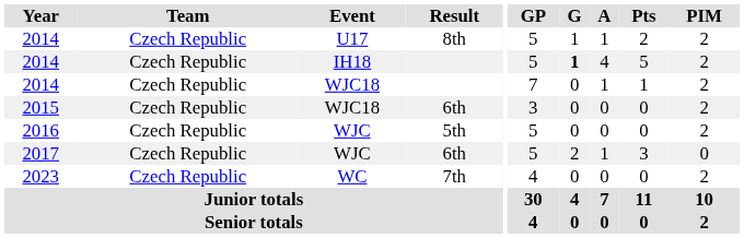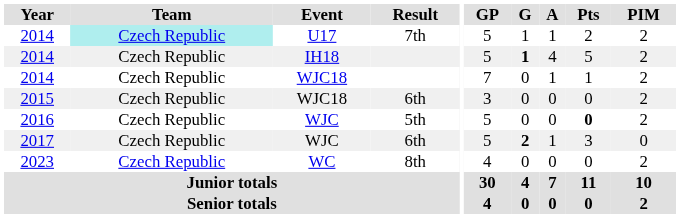 <table border="0" cellpadding="1" cellspacing="0" ID="Table3" style="text-align:center; width:40em">
 <tr ALIGN="center" bgcolor="#e0e0e0">
 <th>Year</th>
 <th>Team</th>
 <th>Event</th>
 <th>Result</th>
 <th rowspan="99" bgcolor="#ffffff"></th>
 <th>GP</th>
 <th>G</th>
 <th>A</th>
 <th>Pts</th>
 <th>PIM</th>
 </tr>
 <tr>
 <td><a href='#'>2014</a></td>
-<td><a href='#'>Czech Republic</a></td>
+<td style="background: paleturquoise;"><a href='#'>Czech Republic</a></td>
 <td><a href='#'>U17</a></td>
-<td>8th</td>
+<td>7th</td>
 <td>5</td>
 <td>1</td>
 <td>1</td>
 <td>2</td>
 <td>2</td>
 </tr>
 <tr bgcolor="#f0f0f0">
 <td><a href='#'>2014</a></td>
 <td>Czech Republic</td>
 <td><a href='#'>IH18</a></td>
 <td></td>
 <td>5</td>
 <td><strong>1</strong></td>
 <td>4</td>
 <td>5</td>
 <td>2</td>
 </tr>
 <tr>
 <td><a href='#'>2014</a></td>
 <td>Czech Republic</td>
 <td><a href='#'>WJC18</a></td>
 <td></td>
 <td>7</td>
 <td>0</td>
 <td>1</td>
 <td>1</td>
 <td>2</td>
 </tr>
 <tr bgcolor="#f0f0f0">
 <td><a href='#'>2015</a></td>
 <td>Czech Republic</td>
 <td>WJC18</td>
 <td>6th</td>
 <td>3</td>
 <td>0</td>
 <td>0</td>
 <td>0</td>
 <td>2</td>
 </tr>
 <tr>
 <td><a href='#'>2016</a></td>
 <td>Czech Republic</td>
 <td><a href='#'>WJC</a></td>
 <td>5th</td>
 <td>5</td>
 <td>0</td>
 <td>0</td>
-<td>0</td>
+<td><strong>0</strong></td>
 <td>2</td>
 </tr>
 <tr bgcolor="#f0f0f0">
 <td><a href='#'>2017</a></td>
 <td>Czech Republic</td>
 <td>WJC</td>
 <td>6th</td>
 <td>5</td>
-<td>2</td>
+<td><strong>2</strong></td>
 <td>1</td>
 <td>3</td>
 <td>0</td>
 </tr>
 <tr>
 <td><a href='#'>2023</a></td>
 <td><a href='#'>Czech Republic</a></td>
 <td><a href='#'>WC</a></td>
-<td>7th</td>
+<td>8th</td>
 <td>4</td>
 <td>0</td>
 <td>0</td>
 <td>0</td>
 <td>2</td>
 </tr>
 <tr bgcolor="#e0e0e0">
 <th colspan="4">Junior totals</th>
 <th>30</th>
 <th>4</th>
 <th>7</th>
 <th>11</th>
 <th>10</th>
 </tr>
 <tr bgcolor="#e0e0e0">
 <th colspan="4">Senior totals</th>
 <th>4</th>
 <th>0</th>
 <th>0</th>
 <th>0</th>
 <th>2</th>
 </tr>
 </table>
